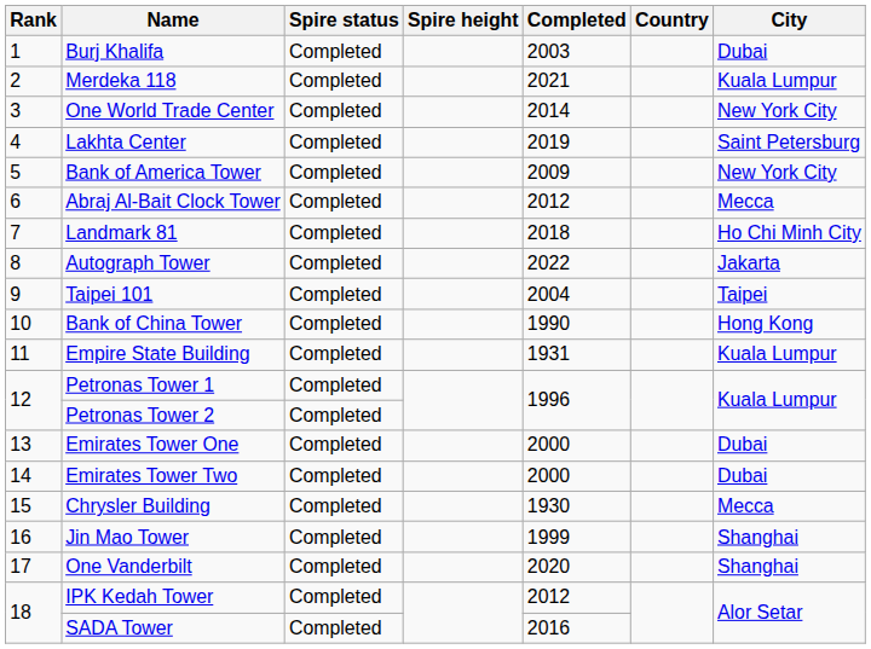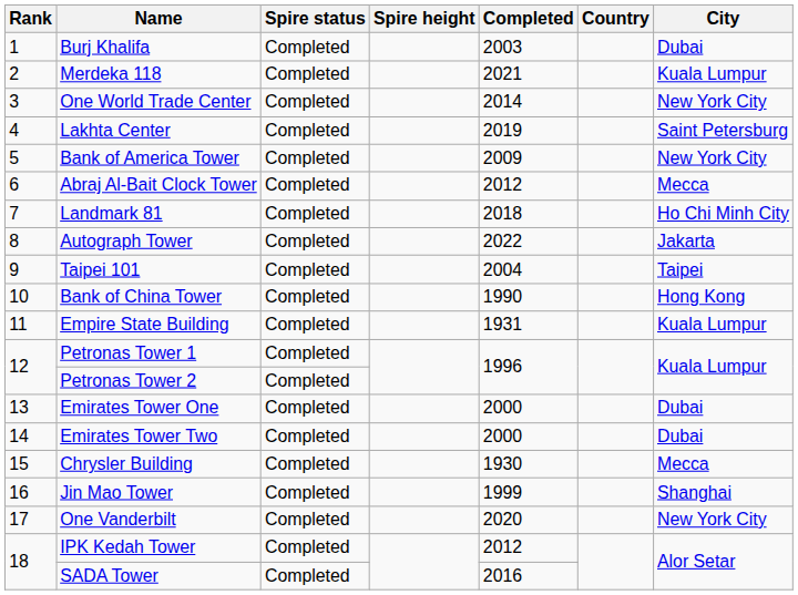 <table class="wikitable sortable">
 <tr>
 <th>Rank</th>
 <th>Name</th>
 <th>Spire status</th>
 <th>Spire height</th>
 <th>Completed</th>
 <th>Country</th>
 <th>City</th>
 </tr>
 <tr>
 <td>1</td>
 <td><a href='#'>Burj Khalifa</a></td>
 <td>Completed</td>
 <td></td>
 <td>2003</td>
 <td></td>
 <td><a href='#'>Dubai</a></td>
 </tr>
 <tr>
 <td>2</td>
 <td><a href='#'>Merdeka 118</a></td>
 <td>Completed</td>
 <td></td>
 <td>2021</td>
 <td></td>
 <td><a href='#'>Kuala Lumpur</a></td>
 </tr>
 <tr>
 <td>3</td>
 <td><a href='#'>One World Trade Center</a></td>
 <td>Completed</td>
 <td></td>
 <td>2014</td>
 <td></td>
 <td><a href='#'>New York City</a></td>
 </tr>
 <tr>
 <td>4</td>
 <td><a href='#'>Lakhta Center</a></td>
 <td>Completed</td>
 <td></td>
 <td>2019</td>
 <td></td>
 <td><a href='#'>Saint Petersburg</a></td>
 </tr>
 <tr>
 <td>5</td>
 <td><a href='#'>Bank of America Tower</a></td>
 <td>Completed</td>
 <td></td>
 <td>2009</td>
 <td></td>
 <td><a href='#'>New York City</a></td>
 </tr>
 <tr>
 <td>6</td>
 <td><a href='#'>Abraj Al-Bait Clock Tower</a></td>
 <td>Completed</td>
 <td></td>
 <td>2012</td>
 <td></td>
 <td><a href='#'>Mecca</a></td>
 </tr>
 <tr>
 <td>7</td>
 <td><a href='#'>Landmark 81</a></td>
 <td>Completed</td>
 <td></td>
 <td>2018</td>
 <td></td>
 <td><a href='#'>Ho Chi Minh City</a></td>
 </tr>
 <tr>
 <td>8</td>
 <td><a href='#'>Autograph Tower</a></td>
 <td>Completed</td>
 <td></td>
 <td>2022</td>
 <td></td>
 <td><a href='#'>Jakarta</a></td>
 </tr>
 <tr>
 <td>9</td>
 <td><a href='#'>Taipei 101</a></td>
 <td>Completed</td>
 <td></td>
 <td>2004</td>
 <td></td>
 <td><a href='#'>Taipei</a></td>
 </tr>
 <tr>
 <td>10</td>
 <td><a href='#'>Bank of China Tower</a></td>
 <td>Completed</td>
 <td></td>
 <td>1990</td>
 <td></td>
 <td><a href='#'>Hong Kong</a></td>
 </tr>
 <tr>
 <td>11</td>
 <td><a href='#'>Empire State Building</a></td>
 <td>Completed</td>
 <td></td>
 <td>1931</td>
 <td></td>
 <td><a href='#'>Kuala Lumpur</a></td>
 </tr>
 <tr>
 <td rowspan='2'>12</td>
 <td><a href='#'>Petronas Tower 1</a></td>
 <td>Completed</td>
 <td rowspan='2'></td>
 <td rowspan='2'>1996</td>
 <td rowspan='2'></td>
 <td rowspan='2'><a href='#'>Kuala Lumpur</a></td>
 </tr>
 <tr>
 <td><a href='#'>Petronas Tower 2</a></td>
 <td>Completed</td>
 </tr>
 <tr>
 <td>13</td>
 <td><a href='#'>Emirates Tower One</a></td>
 <td>Completed</td>
 <td></td>
 <td>2000</td>
 <td></td>
 <td><a href='#'>Dubai</a></td>
 </tr>
 <tr>
 <td>14</td>
 <td><a href='#'>Emirates Tower Two</a></td>
 <td>Completed</td>
 <td></td>
 <td>2000</td>
 <td></td>
 <td><a href='#'>Dubai</a></td>
 </tr>
 <tr>
 <td>15</td>
 <td><a href='#'>Chrysler Building</a></td>
 <td>Completed</td>
 <td></td>
 <td>1930</td>
 <td></td>
 <td><a href='#'>Mecca</a></td>
 </tr>
 <tr>
 <td>16</td>
 <td><a href='#'>Jin Mao Tower</a></td>
 <td>Completed</td>
 <td></td>
 <td>1999</td>
 <td></td>
 <td><a href='#'>Shanghai</a></td>
 </tr>
 <tr>
 <td>17</td>
 <td><a href='#'>One Vanderbilt</a></td>
 <td>Completed</td>
 <td></td>
 <td>2020</td>
 <td></td>
-<td><a href='#'>Shanghai</a></td>
+<td><a href='#'>New York City</a></td>
 </tr>
 <tr>
 <td rowspan='2'>18</td>
 <td><a href='#'>IPK Kedah Tower</a></td>
 <td>Completed</td>
 <td rowspan='2'></td>
 <td>2012</td>
 <td rowspan='2'></td>
 <td rowspan='2'><a href='#'>Alor Setar</a></td>
 </tr>
 <tr>
 <td><a href='#'>SADA Tower</a></td>
 <td>Completed</td>
 <td>2016</td>
 </tr>
 </table>
